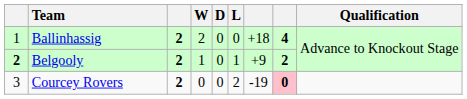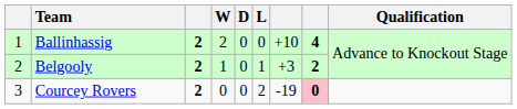 <table class="wikitable" style="text-align:center">
 <tr>
 <th width="20"></th>
 <th width="150" style="text-align:left;">Team</th>
 <th width="20"></th>
 <th>W</th>
 <th>D</th>
 <th>L</th>
 <th width="20"></th>
 <th width="20"></th>
 <th>Qualification</th>
 </tr>
 <tr style="background:#ccffcc">
 <td>1</td>
 <td align="left"> <a href='#'>Ballinhassig</a></td>
 <td><strong>2</strong></td>
 <td>2</td>
 <td>0</td>
 <td>0</td>
-<td>+18</td>
+<td>+10</td>
 <td><strong>4</strong></td>
 <td rowspan="2">Advance to Knockout Stage</td>
 </tr>
 <tr style="background:#ccffcc">
-<td><strong>2</strong></td>
+<td>2</td>
 <td align="left"> <a href='#'>Belgooly</a></td>
 <td><strong>2</strong></td>
 <td>1</td>
 <td>0</td>
 <td>1</td>
-<td>+9</td>
+<td>+3</td>
 <td><strong>2</strong></td>
 </tr>
 <tr>
 <td>3</td>
 <td align="left"> <a href='#'>Courcey Rovers</a></td>
 <td><strong>2</strong></td>
 <td>0</td>
 <td>0</td>
 <td>2</td>
 <td>-19</td>
 <td style="background: pink;"><strong>0</strong></td>
 <td></td>
 </tr>
 </table>
